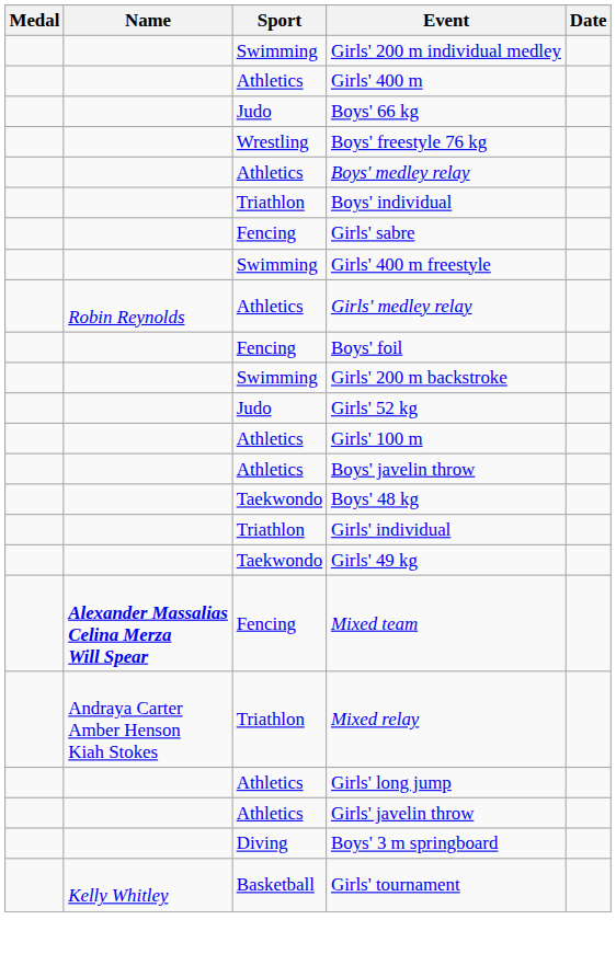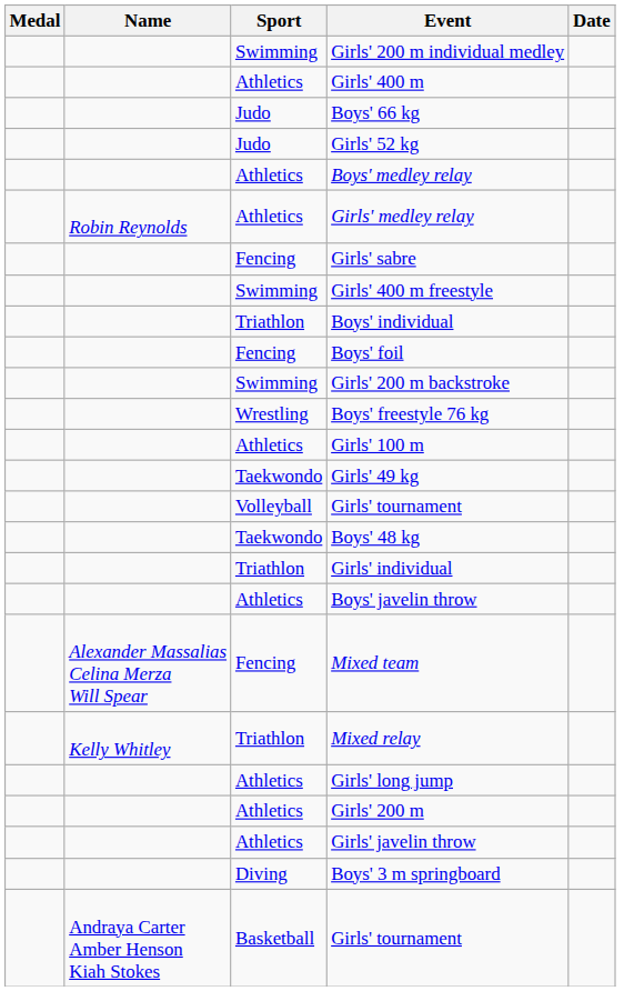 <table class="wikitable sortable" style=font-size:95%>
 <tr>
 <th>Medal</th>
 <th>Name</th>
 <th>Sport</th>
 <th>Event</th>
 <th>Date</th>
 </tr>
 <tr>
 <td></td>
 <td></td>
 <td><a href='#'>Swimming</a></td>
 <td><a href='#'>Girls' 200 m individual medley</a></td>
 <td></td>
 </tr>
 <tr>
 <td></td>
 <td></td>
 <td><a href='#'>Athletics</a></td>
 <td><a href='#'>Girls' 400 m</a></td>
 <td></td>
 </tr>
 <tr>
 <td></td>
 <td></td>
 <td><a href='#'>Judo</a></td>
 <td><a href='#'>Boys' 66 kg</a></td>
 <td></td>
 </tr>
 <tr>
 <td></td>
 <td></td>
-<td><a href='#'>Wrestling</a></td>
-<td><a href='#'>Boys' freestyle 76 kg</a></td>
+<td><a href='#'>Judo</a></td>
+<td><a href='#'>Girls' 52 kg</a></td>
 <td></td>
 </tr>
 <tr>
 <td></td>
 <td><em></em></td>
 <td><a href='#'>Athletics</a></td>
 <td><em><a href='#'>Boys' medley relay</a></em></td>
 <td></td>
 </tr>
 <tr>
 <td></td>
-<td></td>
-<td><a href='#'>Triathlon</a></td>
-<td><a href='#'>Boys' individual</a></td>
+<td><em><br><a href='#'>Robin Reynolds</a></em></td>
+<td><a href='#'>Athletics</a></td>
+<td><em><a href='#'>Girls' medley relay</a></em></td>
 <td></td>
 </tr>
 <tr>
 <td></td>
 <td></td>
 <td><a href='#'>Fencing</a></td>
 <td><a href='#'>Girls' sabre</a></td>
 <td></td>
 </tr>
 <tr>
 <td></td>
 <td></td>
 <td><a href='#'>Swimming</a></td>
 <td><a href='#'>Girls' 400 m freestyle</a></td>
 <td></td>
 </tr>
 <tr>
 <td></td>
-<td><em><br><a href='#'>Robin Reynolds</a></em></td>
-<td><a href='#'>Athletics</a></td>
-<td><em><a href='#'>Girls' medley relay</a></em></td>
+<td></td>
+<td><a href='#'>Triathlon</a></td>
+<td><a href='#'>Boys' individual</a></td>
 <td></td>
 </tr>
 <tr>
 <td></td>
 <td></td>
 <td><a href='#'>Fencing</a></td>
 <td><a href='#'>Boys' foil</a></td>
 <td></td>
 </tr>
 <tr>
 <td></td>
 <td></td>
 <td><a href='#'>Swimming</a></td>
 <td><a href='#'>Girls' 200 m backstroke</a></td>
 <td></td>
 </tr>
 <tr>
 <td></td>
 <td></td>
-<td><a href='#'>Judo</a></td>
-<td><a href='#'>Girls' 52 kg</a></td>
+<td><a href='#'>Wrestling</a></td>
+<td><a href='#'>Boys' freestyle 76 kg</a></td>
 <td></td>
 </tr>
 <tr>
 <td></td>
 <td></td>
 <td><a href='#'>Athletics</a></td>
 <td><a href='#'>Girls' 100 m</a></td>
 <td></td>
 </tr>
 <tr>
 <td></td>
 <td></td>
-<td><a href='#'>Athletics</a></td>
-<td><a href='#'>Boys' javelin throw</a></td>
+<td><a href='#'>Taekwondo</a></td>
+<td><a href='#'>Girls' 49 kg</a></td>
+<td></td>
+</tr>
+<tr>
+<td></td>
+<td><br></td>
+<td><a href='#'>Volleyball</a></td>
+<td><a href='#'>Girls' tournament</a></td>
 <td></td>
 </tr>
 <tr>
 <td></td>
 <td></td>
 <td><a href='#'>Taekwondo</a></td>
 <td><a href='#'>Boys' 48 kg</a></td>
 <td></td>
 </tr>
 <tr>
 <td></td>
 <td></td>
 <td><a href='#'>Triathlon</a></td>
 <td><a href='#'>Girls' individual</a></td>
 <td></td>
 </tr>
 <tr>
 <td></td>
 <td></td>
-<td><a href='#'>Taekwondo</a></td>
-<td><a href='#'>Girls' 49 kg</a></td>
+<td><a href='#'>Athletics</a></td>
+<td><a href='#'>Boys' javelin throw</a></td>
 <td></td>
 </tr>
 <tr>
 <td></td>
-<td><strong><em><br> <a href='#'>Alexander Massalias</a><br><a href='#'>Celina Merza</a><br><a href='#'>Will Spear</a></em></strong></td>
+<td><em><br> <a href='#'>Alexander Massalias</a><br><a href='#'>Celina Merza</a><br><a href='#'>Will Spear</a></em></td>
 <td><a href='#'>Fencing</a></td>
 <td><em><a href='#'>Mixed team</a></em></td>
 <td></td>
 </tr>
 <tr>
 <td></td>
-<td><br><a href='#'>Andraya Carter</a><br><a href='#'>Amber Henson</a><br><a href='#'>Kiah Stokes</a></td>
+<td><em><br><a href='#'>Kelly Whitley</a></em></td>
 <td><a href='#'>Triathlon</a></td>
 <td><em><a href='#'>Mixed relay</a></em></td>
 <td></td>
 </tr>
 <tr>
 <td></td>
 <td></td>
 <td><a href='#'>Athletics</a></td>
 <td><a href='#'>Girls' long jump</a></td>
+<td></td>
+</tr>
+<tr>
+<td></td>
+<td></td>
+<td><a href='#'>Athletics</a></td>
+<td><a href='#'>Girls' 200 m</a></td>
 <td></td>
 </tr>
 <tr>
 <td></td>
 <td></td>
 <td><a href='#'>Athletics</a></td>
 <td><a href='#'>Girls' javelin throw</a></td>
 <td></td>
 </tr>
 <tr>
 <td></td>
 <td></td>
 <td><a href='#'>Diving</a></td>
 <td><a href='#'>Boys' 3 m springboard</a></td>
 <td></td>
 </tr>
 <tr>
 <td></td>
-<td><em><br><a href='#'>Kelly Whitley</a></em></td>
+<td><br><a href='#'>Andraya Carter</a><br><a href='#'>Amber Henson</a><br><a href='#'>Kiah Stokes</a></td>
 <td><a href='#'>Basketball</a></td>
 <td><a href='#'>Girls' tournament</a></td>
 <td></td>
 </tr>
 </table>
